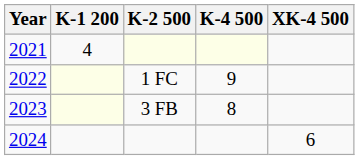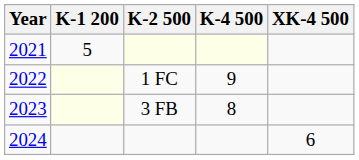 <table class="wikitable" style="text-align:center;">
 <tr>
 <th>Year</th>
 <th>K-1 200</th>
 <th>K-2 500</th>
 <th>K-4 500</th>
 <th>XK-4 500</th>
 </tr>
 <tr>
 <td><a href='#'>2021</a></td>
-<td>4</td>
+<td>5</td>
 <td style="background:#fdffe7"></td>
 <td style="background:#fdffe7"></td>
 <td></td>
 </tr>
 <tr>
 <td><a href='#'>2022</a></td>
 <td style="background:#fdffe7"></td>
 <td>1 FC</td>
 <td>9</td>
 <td></td>
 </tr>
 <tr>
 <td><a href='#'>2023</a></td>
 <td style="background:#fdffe7"></td>
 <td>3 FB</td>
 <td>8</td>
 <td></td>
 </tr>
 <tr>
 <td><a href='#'>2024</a></td>
 <td></td>
 <td></td>
 <td></td>
 <td>6</td>
 </tr>
 </table>
